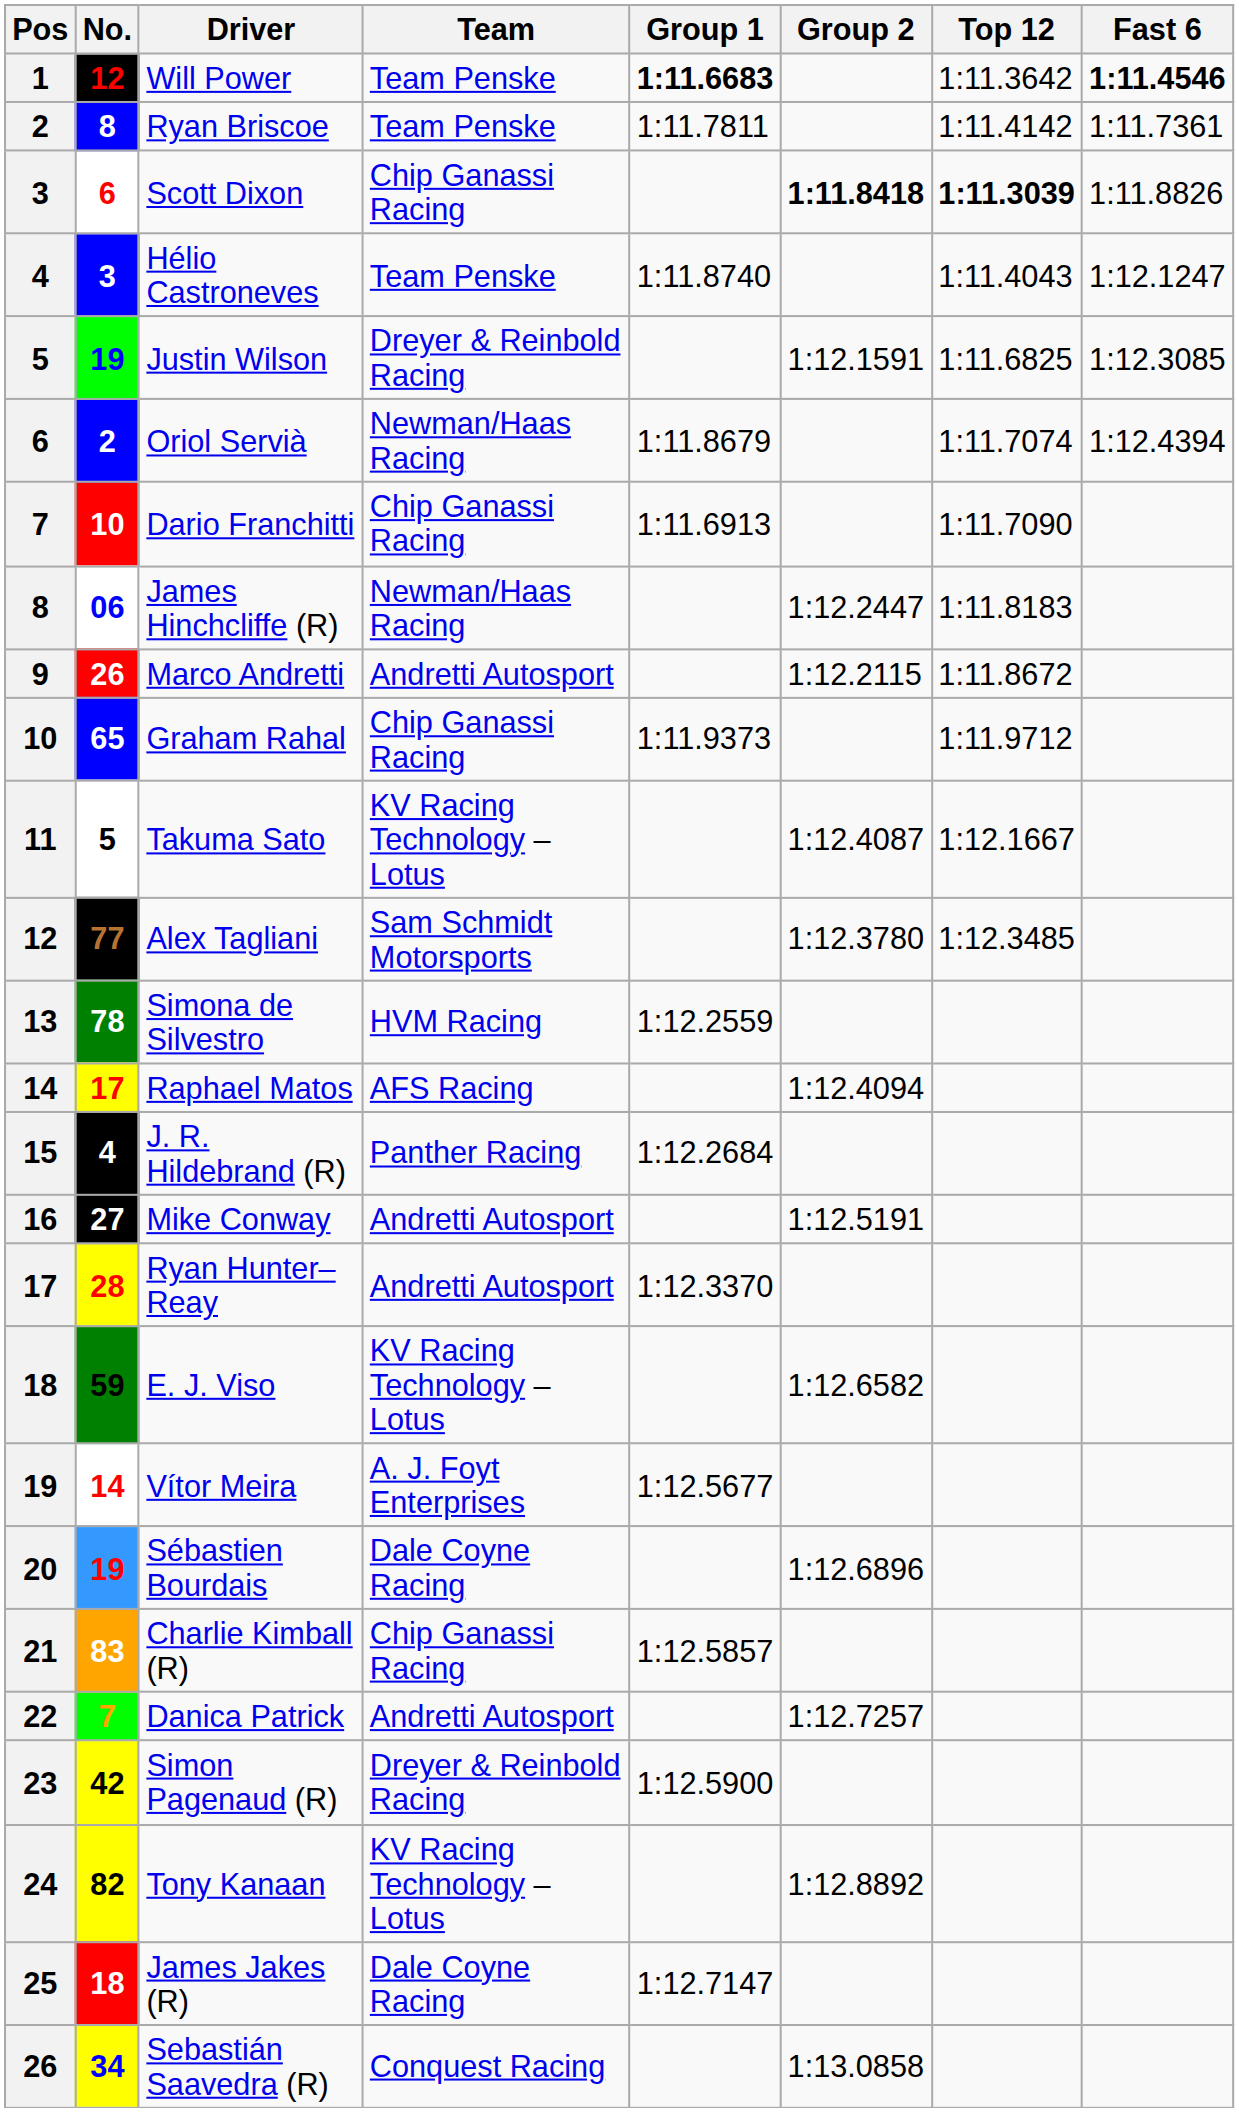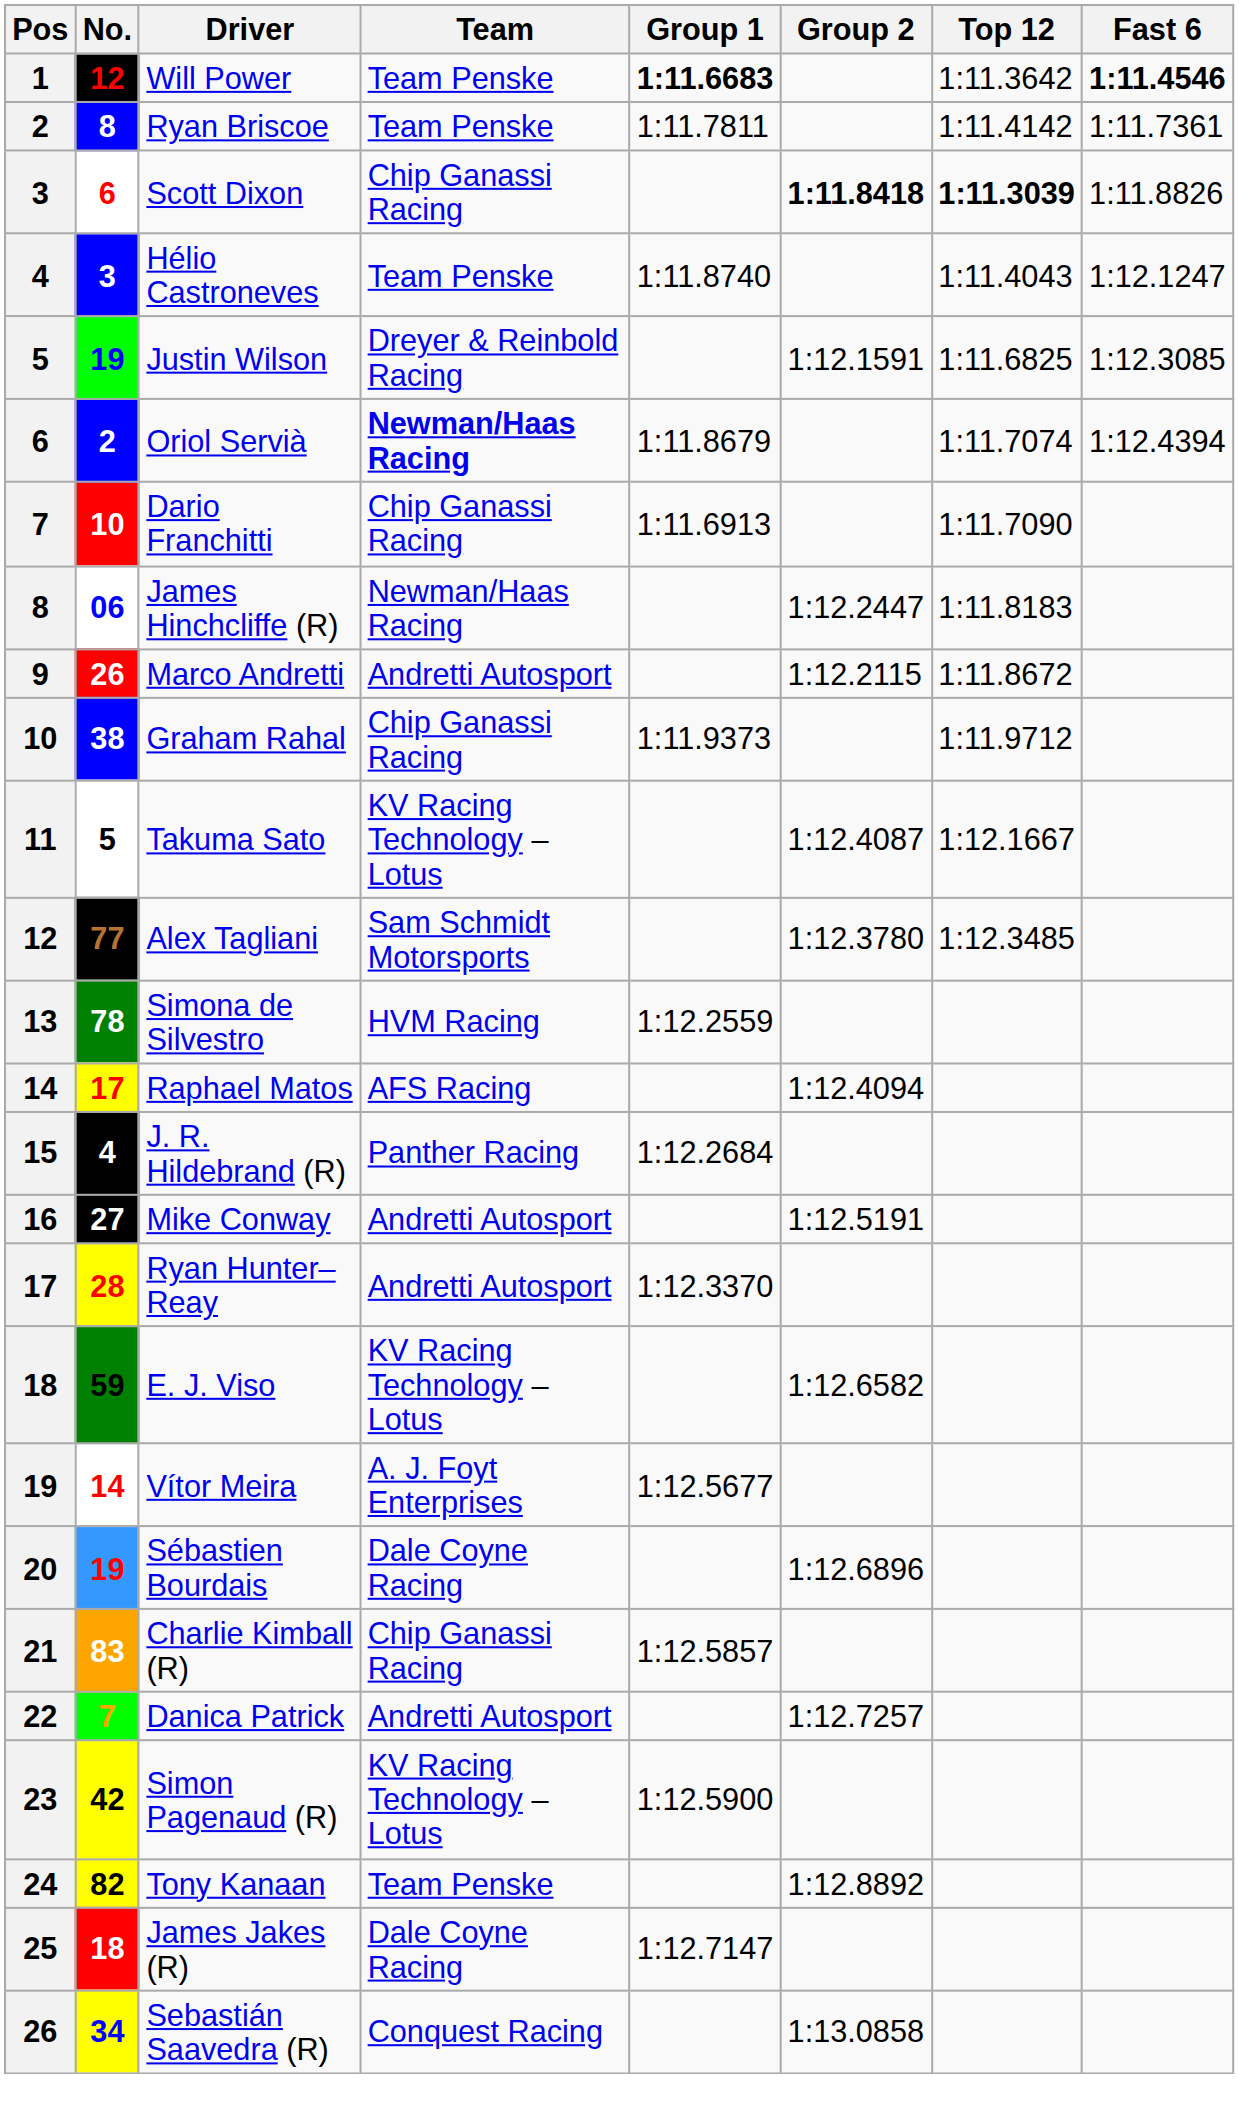 <table class="wikitable" style="font-size:95%">
 <tr>
 <th>Pos</th>
 <th>No.</th>
 <th>Driver</th>
 <th>Team</th>
 <th>Group 1</th>
 <th>Group 2</th>
 <th>Top 12</th>
 <th>Fast 6</th>
 </tr>
 <tr>
 <th>1</th>
 <td style="background:black; color:red;" align=center><strong>12</strong></td>
 <td> <a href='#'>Will Power</a></td>
 <td><a href='#'>Team Penske</a></td>
 <td><strong>1:11.6683</strong></td>
 <td></td>
 <td>1:11.3642</td>
 <td><strong>1:11.4546</strong></td>
 </tr>
 <tr>
 <th>2</th>
 <td style="background:blue; color:white;" align="center"><strong>8</strong></td>
 <td> <a href='#'>Ryan Briscoe</a></td>
 <td><a href='#'>Team Penske</a></td>
 <td>1:11.7811</td>
 <td></td>
 <td>1:11.4142</td>
 <td>1:11.7361</td>
 </tr>
 <tr>
 <th>3</th>
 <td style="background:white; color:red;" align="center"><strong>6</strong></td>
 <td> <a href='#'>Scott Dixon</a></td>
 <td><a href='#'>Chip Ganassi Racing</a></td>
 <td></td>
 <td><strong>1:11.8418</strong></td>
 <td><strong>1:11.3039</strong></td>
 <td>1:11.8826</td>
 </tr>
 <tr>
 <th>4</th>
 <td style="background:blue; color:white;" align="center"><strong>3</strong></td>
 <td> <a href='#'>Hélio Castroneves</a></td>
 <td><a href='#'>Team Penske</a></td>
 <td>1:11.8740</td>
 <td></td>
 <td>1:11.4043</td>
 <td>1:12.1247</td>
 </tr>
 <tr>
 <th>5</th>
 <td style="background:lime; color:blue;" align="center"><strong>19</strong></td>
 <td> <a href='#'>Justin Wilson</a></td>
 <td><a href='#'>Dreyer & Reinbold Racing</a></td>
 <td></td>
 <td>1:12.1591</td>
 <td>1:11.6825</td>
 <td>1:12.3085</td>
 </tr>
 <tr>
 <th>6</th>
 <td style="background:blue; color:white;" align="center"><strong>2</strong></td>
 <td> <a href='#'>Oriol Servià</a></td>
-<td><a href='#'>Newman/Haas Racing</a></td>
+<td><strong><a href='#'>Newman/Haas Racing</a></strong></td>
 <td>1:11.8679</td>
 <td></td>
 <td>1:11.7074</td>
 <td>1:12.4394</td>
 </tr>
 <tr>
 <th>7</th>
 <td style="background:red; color:white;" align=center><strong>10</strong></td>
 <td> <a href='#'>Dario Franchitti</a></td>
 <td><a href='#'>Chip Ganassi Racing</a></td>
 <td>1:11.6913</td>
 <td></td>
 <td>1:11.7090</td>
 <td></td>
 </tr>
 <tr>
 <th>8</th>
 <td style="background:white; color:blue;" align="center"><strong>06</strong></td>
 <td> <a href='#'>James Hinchcliffe</a> (R)</td>
 <td><a href='#'>Newman/Haas Racing</a></td>
 <td></td>
 <td>1:12.2447</td>
 <td>1:11.8183</td>
 <td></td>
 </tr>
 <tr>
 <th>9</th>
 <td style="background:red; color:white;" align="center"><strong>26</strong></td>
 <td> <a href='#'>Marco Andretti</a></td>
 <td><a href='#'>Andretti Autosport</a></td>
 <td></td>
 <td>1:12.2115</td>
 <td>1:11.8672</td>
 <td></td>
 </tr>
 <tr>
 <th>10</th>
-<td style="background:blue; color:white;" align="center"><strong>65</strong></td>
+<td style="background:blue; color:white;" align="center"><strong>38</strong></td>
 <td> <a href='#'>Graham Rahal</a></td>
 <td><a href='#'>Chip Ganassi Racing</a></td>
 <td>1:11.9373</td>
 <td></td>
 <td>1:11.9712</td>
 <td></td>
 </tr>
 <tr>
 <th>11</th>
 <td style="background:white; color:black;" align="center"><strong>5</strong></td>
 <td> <a href='#'>Takuma Sato</a></td>
 <td><a href='#'>KV Racing Technology</a> – <a href='#'>Lotus</a></td>
 <td></td>
 <td>1:12.4087</td>
 <td>1:12.1667</td>
 <td></td>
 </tr>
 <tr>
 <th>12</th>
 <td style="background:black; color:#B87333;" align="center"><strong>77</strong></td>
 <td> <a href='#'>Alex Tagliani</a></td>
 <td><a href='#'>Sam Schmidt Motorsports</a></td>
 <td></td>
 <td>1:12.3780</td>
 <td>1:12.3485</td>
 <td></td>
 </tr>
 <tr>
 <th>13</th>
 <td style="background:green; color:white;" align="center"><strong>78</strong></td>
 <td> <a href='#'>Simona de Silvestro</a></td>
 <td><a href='#'>HVM Racing</a></td>
 <td>1:12.2559</td>
 <td></td>
 <td></td>
 <td></td>
 </tr>
 <tr>
 <th>14</th>
 <td style="background:yellow; color:red;" align="center"><strong>17</strong></td>
 <td> <a href='#'>Raphael Matos</a></td>
 <td><a href='#'>AFS Racing</a></td>
 <td></td>
 <td>1:12.4094</td>
 <td></td>
 <td></td>
 </tr>
 <tr>
 <th>15</th>
 <td style="background:black; color:white;" align="center"><strong>4</strong></td>
 <td> <a href='#'>J. R. Hildebrand</a> (R)</td>
 <td><a href='#'>Panther Racing</a></td>
 <td>1:12.2684</td>
 <td></td>
 <td></td>
 <td></td>
 </tr>
 <tr>
 <th>16</th>
 <td style="background:black; color:white;" align="center"><strong>27</strong></td>
 <td> <a href='#'>Mike Conway</a></td>
 <td><a href='#'>Andretti Autosport</a></td>
 <td></td>
 <td>1:12.5191</td>
 <td></td>
 <td></td>
 </tr>
 <tr>
 <th>17</th>
 <td style="background:yellow; color:red;" align="center"><strong>28</strong></td>
 <td> <a href='#'>Ryan Hunter–Reay</a></td>
 <td><a href='#'>Andretti Autosport</a></td>
 <td>1:12.3370</td>
 <td></td>
 <td></td>
 <td></td>
 </tr>
 <tr>
 <th>18</th>
 <td style="background:green; color:black;" align="center"><strong>59</strong></td>
 <td> <a href='#'>E. J. Viso</a></td>
 <td><a href='#'>KV Racing Technology</a> – <a href='#'>Lotus</a></td>
 <td></td>
 <td>1:12.6582</td>
 <td></td>
 <td></td>
 </tr>
 <tr>
 <th>19</th>
 <td style="background:white; color:red;" align=center><strong>14</strong></td>
 <td> <a href='#'>Vítor Meira</a></td>
 <td><a href='#'>A. J. Foyt Enterprises</a></td>
 <td>1:12.5677</td>
 <td></td>
 <td></td>
 <td></td>
 </tr>
 <tr>
 <th>20</th>
 <td style="background:#3399FF; color:red;" align="center"><strong>19</strong></td>
 <td> <a href='#'>Sébastien Bourdais</a></td>
 <td><a href='#'>Dale Coyne Racing</a></td>
 <td></td>
 <td>1:12.6896</td>
 <td></td>
 <td></td>
 </tr>
 <tr>
 <th>21</th>
 <td style="background:orange; color:white;" align="center"><strong>83</strong></td>
 <td> <a href='#'>Charlie Kimball</a> (R)</td>
 <td><a href='#'>Chip Ganassi Racing</a></td>
 <td>1:12.5857</td>
 <td></td>
 <td></td>
 <td></td>
 </tr>
 <tr>
 <th>22</th>
 <td style="background:lime; color:orange;" align="center"><strong>7</strong></td>
 <td> <a href='#'>Danica Patrick</a></td>
 <td><a href='#'>Andretti Autosport</a></td>
 <td></td>
 <td>1:12.7257</td>
 <td></td>
 <td></td>
 </tr>
 <tr>
 <th>23</th>
 <td style="background:yellow; color:black;" align="center"><strong>42</strong></td>
 <td> <a href='#'>Simon Pagenaud</a> (R)</td>
-<td><a href='#'>Dreyer & Reinbold Racing</a></td>
+<td><a href='#'>KV Racing Technology</a> – <a href='#'>Lotus</a></td>
 <td>1:12.5900</td>
 <td></td>
 <td></td>
 <td></td>
 </tr>
 <tr>
 <th>24</th>
 <td style="background:yellow; color:black;" align="center"><strong>82</strong></td>
 <td> <a href='#'>Tony Kanaan</a></td>
-<td><a href='#'>KV Racing Technology</a> – <a href='#'>Lotus</a></td>
+<td><a href='#'>Team Penske</a></td>
 <td></td>
 <td>1:12.8892</td>
 <td></td>
 <td></td>
 </tr>
 <tr>
 <th>25</th>
 <td style="background:red; color:white;" align="center"><strong>18</strong></td>
 <td> <a href='#'>James Jakes</a> (R)</td>
 <td><a href='#'>Dale Coyne Racing</a></td>
 <td>1:12.7147</td>
 <td></td>
 <td></td>
 <td></td>
 </tr>
 <tr>
 <th>26</th>
 <td style="background:yellow; color:blue;" align="center"><strong>34</strong></td>
 <td> <a href='#'>Sebastián Saavedra</a> (R)</td>
 <td><a href='#'>Conquest Racing</a></td>
 <td></td>
 <td>1:13.0858</td>
 <td></td>
 <td></td>
 </tr>
 </table>
